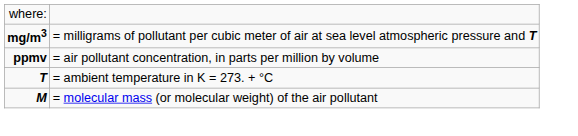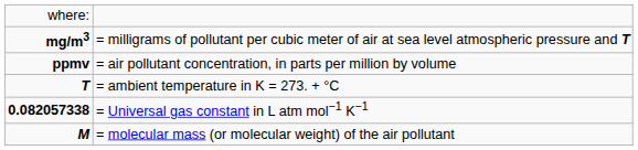 <table class="wikitable">
 <tr>
 <td align=right>where:</td>
 <td> </td>
 </tr>
 <tr>
 <td align=right><strong>mg/m<sup>3</sup></strong></td>
 <td align=left>= milligrams of pollutant per cubic meter of air at sea level atmospheric pressure and <strong><em>T</em></strong></td>
 </tr>
 <tr>
 <td align=right><strong>ppmv</strong></td>
 <td align=left>= air pollutant concentration, in parts per million by volume</td>
 </tr>
 <tr>
 <td align=right><strong><em>T</em></strong></td>
 <td align=left>= ambient temperature in K = 273. + °C</td>
 </tr>
 <tr>
+<td align=right><strong>0.082057338</strong></td>
+<td align=left>= <a href='#'>Universal gas constant</a> in L atm mol<sup>−1</sup> K<sup>−1</sup></td>
+</tr>
+<tr>
 <td align=right><strong><em>M</em></strong></td>
 <td align=left>= <a href='#'>molecular mass</a> (or molecular weight) of the air pollutant</td>
 </tr>
 </table>
